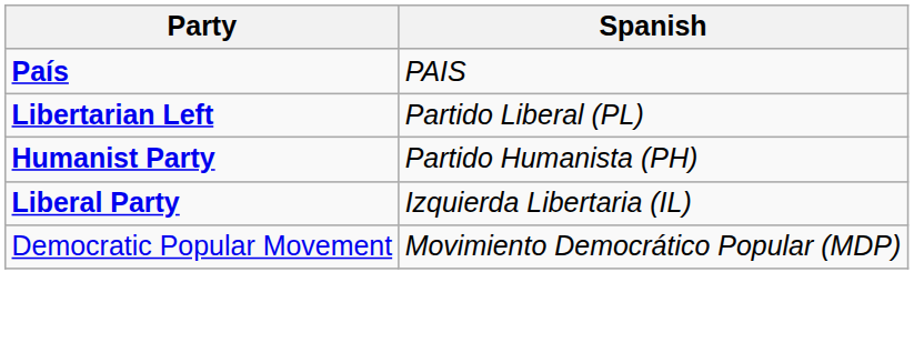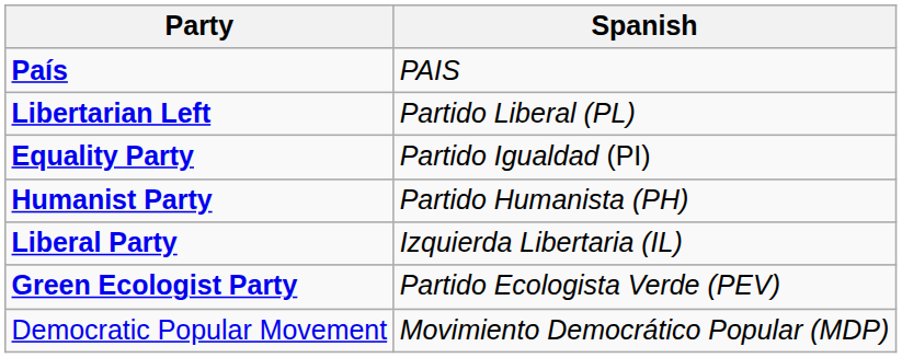 <table class="wikitable" style="font-size:100%">
 <tr>
 <th>Party</th>
 <th>Spanish</th>
 </tr>
 <tr>
 <td> <strong><a href='#'>País</a></strong></td>
 <td><em>PAIS</em></td>
 </tr>
 <tr>
 <td> <strong><a href='#'>Libertarian Left</a></strong></td>
 <td><em>Partido Liberal (PL)</em></td>
 </tr>
 <tr>
+<td> <strong><a href='#'>Equality Party</a></strong></td>
+<td><em>Partido Igualdad</em> (PI)</td>
+</tr>
+<tr>
 <td> <strong><a href='#'>Humanist Party</a></strong></td>
 <td><em>Partido Humanista (PH)</em></td>
 </tr>
 <tr>
 <td> <strong><a href='#'>Liberal Party</a></strong></td>
 <td><em>Izquierda Libertaria (IL)</em></td>
 </tr>
 <tr>
+<td><strong><a href='#'>Green Ecologist Party</a></strong></td>
+<td><em>Partido Ecologista Verde (PEV)</em></td>
+</tr>
+<tr>
 <td><a href='#'>Democratic Popular Movement</a></td>
 <td><em>Movimiento Democrático Popular (MDP)</em></td>
 </tr>
 </table>
